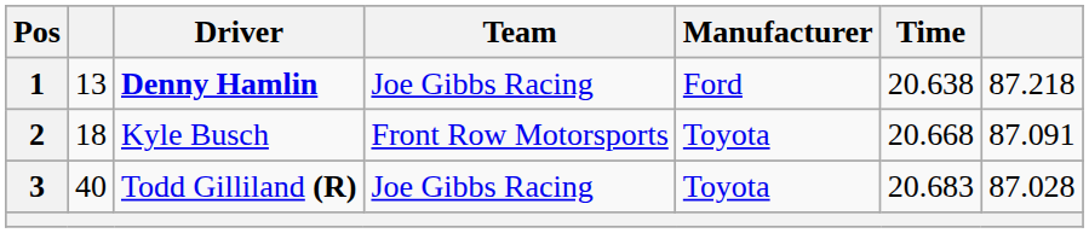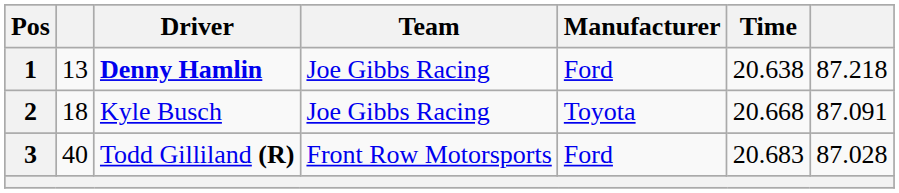 <table class="wikitable" style="font-size:95%">
 <tr>
 <th>Pos</th>
 <th></th>
 <th>Driver</th>
 <th>Team</th>
 <th>Manufacturer</th>
 <th>Time</th>
 <th></th>
 </tr>
 <tr>
 <th>1</th>
 <td>13</td>
 <td><strong><a href='#'>Denny Hamlin</a></strong></td>
 <td><a href='#'>Joe Gibbs Racing</a></td>
 <td><a href='#'>Ford</a></td>
 <td>20.638</td>
 <td>87.218</td>
 </tr>
 <tr>
 <th>2</th>
 <td>18</td>
 <td><a href='#'>Kyle Busch</a></td>
-<td><a href='#'>Front Row Motorsports</a></td>
+<td><a href='#'>Joe Gibbs Racing</a></td>
 <td><a href='#'>Toyota</a></td>
 <td>20.668</td>
 <td>87.091</td>
 </tr>
 <tr>
 <th>3</th>
 <td>40</td>
 <td><a href='#'>Todd Gilliland</a> <strong>(R)</strong></td>
-<td><a href='#'>Joe Gibbs Racing</a></td>
-<td><a href='#'>Toyota</a></td>
+<td><a href='#'>Front Row Motorsports</a></td>
+<td><a href='#'>Ford</a></td>
 <td>20.683</td>
 <td>87.028</td>
 </tr>
 <tr>
 <th colspan="7"></th>
 </tr>
 </table>
